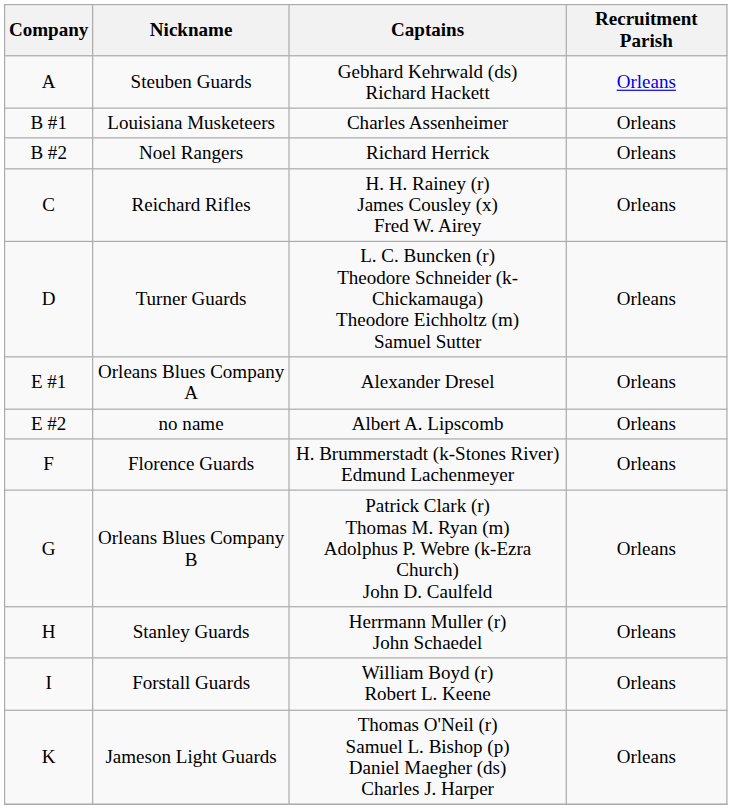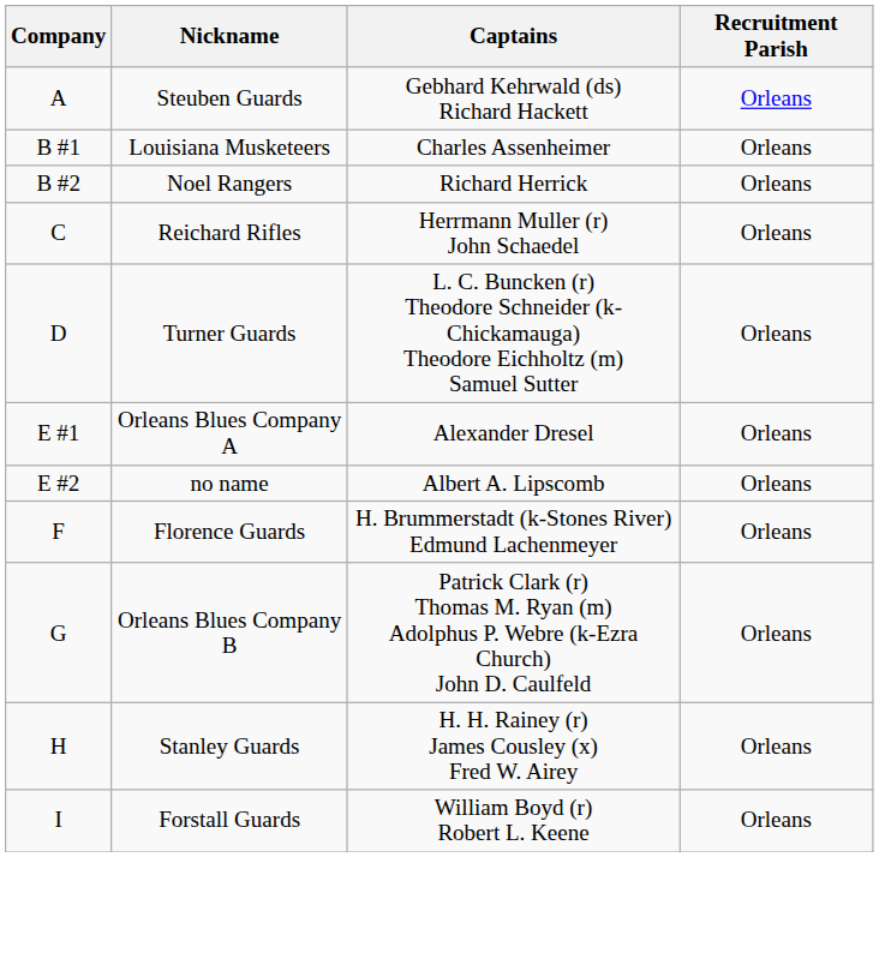 <table class="wikitable" style="text-align:center; ">
 <tr>
 <th>Company</th>
 <th>Nickname</th>
 <th>Captains</th>
 <th>Recruitment Parish</th>
 </tr>
 <tr>
 <td rowspan=1>A</td>
 <td>Steuben Guards</td>
 <td>Gebhard Kehrwald (ds)<br>Richard Hackett</td>
 <td><a href='#'>Orleans</a></td>
 </tr>
 <tr>
 <td rowspan=1>B #1</td>
 <td>Louisiana Musketeers</td>
 <td>Charles Assenheimer</td>
 <td>Orleans</td>
 </tr>
 <tr>
 <td rowspan=1>B #2</td>
 <td>Noel Rangers</td>
 <td>Richard Herrick</td>
 <td>Orleans</td>
 </tr>
 <tr>
 <td rowspan=1>C</td>
 <td>Reichard Rifles</td>
-<td>H. H. Rainey (r)<br>James Cousley (x)<br>Fred W. Airey</td>
+<td>Herrmann Muller (r)<br>John Schaedel</td>
 <td>Orleans</td>
 </tr>
 <tr>
 <td rowspan=1>D</td>
 <td>Turner Guards</td>
 <td>L. C. Buncken (r)<br>Theodore Schneider (k-Chickamauga)<br>Theodore Eichholtz (m)<br>Samuel Sutter</td>
 <td>Orleans</td>
 </tr>
 <tr>
 <td rowspan=1>E #1</td>
 <td>Orleans Blues Company A</td>
 <td>Alexander Dresel</td>
 <td>Orleans</td>
 </tr>
 <tr>
 <td rowspan=1>E #2</td>
 <td>no name</td>
 <td>Albert A. Lipscomb</td>
 <td>Orleans</td>
 </tr>
 <tr>
 <td rowspan=1>F</td>
 <td>Florence Guards</td>
 <td>H. Brummerstadt (k-Stones River)<br>Edmund Lachenmeyer</td>
 <td>Orleans</td>
 </tr>
 <tr>
 <td rowspan=1>G</td>
 <td>Orleans Blues Company B</td>
 <td>Patrick Clark (r)<br>Thomas M. Ryan (m)<br>Adolphus P. Webre (k-Ezra Church)<br>John D. Caulfeld</td>
 <td>Orleans</td>
 </tr>
 <tr>
 <td rowspan=1>H</td>
 <td>Stanley Guards</td>
-<td>Herrmann Muller (r)<br>John Schaedel</td>
+<td>H. H. Rainey (r)<br>James Cousley (x)<br>Fred W. Airey</td>
 <td>Orleans</td>
 </tr>
 <tr>
 <td rowspan=1>I</td>
 <td>Forstall Guards</td>
 <td>William Boyd (r)<br>Robert L. Keene</td>
 <td>Orleans</td>
 </tr>
 <tr>
-<td rowspan=1>K</td>
-<td>Jameson Light Guards</td>
-<td>Thomas O'Neil (r)<br>Samuel L. Bishop (p)<br>Daniel Maegher (ds)<br>Charles J. Harper</td>
-<td>Orleans</td>
-</tr>
-<tr>
 </tr>
 </table>
